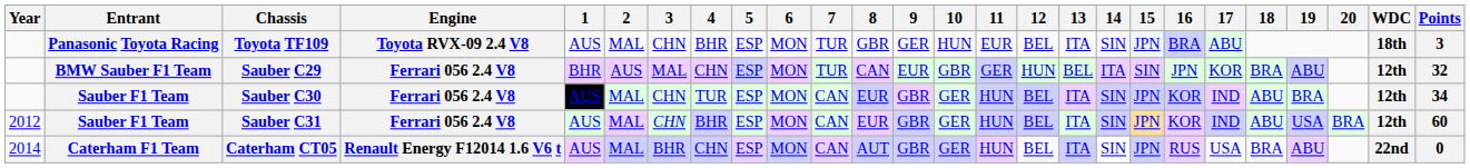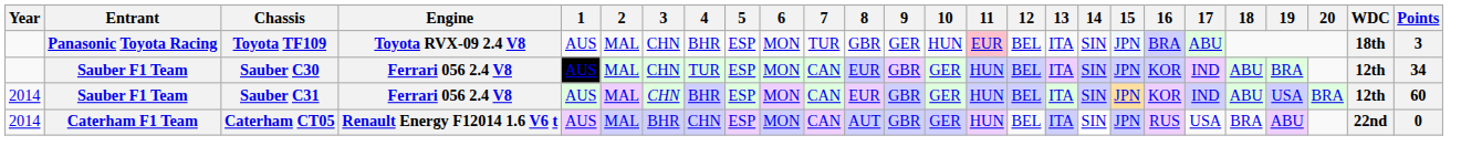 <table class="wikitable" style="text-align:center; font-size:85%">
 <tr>
 <th>Year</th>
 <th>Entrant</th>
 <th>Chassis</th>
 <th>Engine</th>
 <th>1</th>
 <th>2</th>
 <th>3</th>
 <th>4</th>
 <th>5</th>
 <th>6</th>
 <th>7</th>
 <th>8</th>
 <th>9</th>
 <th>10</th>
 <th>11</th>
 <th>12</th>
 <th>13</th>
 <th>14</th>
 <th>15</th>
 <th>16</th>
 <th>17</th>
 <th>18</th>
 <th>19</th>
 <th>20</th>
 <th>WDC</th>
 <th><a href='#'>Points</a></th>
 </tr>
 <tr>
 <td></td>
 <th nowrap><a href='#'>Panasonic</a> <a href='#'>Toyota Racing</a></th>
 <th nowrap><a href='#'>Toyota</a> <a href='#'>TF109</a></th>
 <th nowrap><a href='#'>Toyota</a> RVX-09 2.4 <a href='#'>V8</a></th>
 <td><a href='#'>AUS</a></td>
 <td><a href='#'>MAL</a></td>
 <td><a href='#'>CHN</a></td>
 <td><a href='#'>BHR</a></td>
 <td><a href='#'>ESP</a></td>
 <td><a href='#'>MON</a></td>
 <td><a href='#'>TUR</a></td>
 <td><a href='#'>GBR</a></td>
 <td><a href='#'>GER</a></td>
 <td><a href='#'>HUN</a></td>
-<td><a href='#'>EUR</a></td>
+<td style="background: pink;"><a href='#'>EUR</a></td>
 <td><a href='#'>BEL</a></td>
 <td><a href='#'>ITA</a></td>
 <td><a href='#'>SIN</a></td>
 <td style="background:#F0F8FF;"><a href='#'>JPN</a><br></td>
 <td style="background:#CFCFFF;"><a href='#'>BRA</a><br></td>
 <td style="background:#DFFFDF;"><a href='#'>ABU</a><br></td>
 <td colspan=3></td>
 <th>18th</th>
 <th>3</th>
-</tr>
-<tr>
-<td></td>
-<th nowrap><a href='#'>BMW Sauber F1 Team</a></th>
-<th nowrap><a href='#'>Sauber</a> <a href='#'>C29</a></th>
-<th nowrap><a href='#'>Ferrari</a> 056 2.4 <a href='#'>V8</a></th>
-<td style="background:#EFCFFF;"><a href='#'>BHR</a><br></td>
-<td style="background:#EFCFFF;"><a href='#'>AUS</a><br></td>
-<td style="background:#EFCFFF;"><a href='#'>MAL</a><br></td>
-<td style="background:#EFCFFF;"><a href='#'>CHN</a><br></td>
-<td style="background:#CFCFFF;"><a href='#'>ESP</a><br></td>
-<td style="background:#EFCFFF;"><a href='#'>MON</a><br></td>
-<td style="background:#DFFFDF;"><a href='#'>TUR</a><br></td>
-<td style="background:#EFCFFF;"><a href='#'>CAN</a><br></td>
-<td style="background:#DFFFDF;"><a href='#'>EUR</a><br></td>
-<td style="background:#DFFFDF;"><a href='#'>GBR</a><br></td>
-<td style="background:#CFCFFF;"><a href='#'>GER</a><br></td>
-<td style="background:#DFFFDF;"><a href='#'>HUN</a><br></td>
-<td style="background:#DFFFDF;"><a href='#'>BEL</a><br></td>
-<td style="background:#EFCFFF;"><a href='#'>ITA</a><br></td>
-<td style="background:#EFCFFF;"><a href='#'>SIN</a><br></td>
-<td style="background:#DFFFDF;"><a href='#'>JPN</a><br></td>
-<td style="background:#DFFFDF;"><a href='#'>KOR</a><br></td>
-<td style="background:#DFFFDF;"><a href='#'>BRA</a><br></td>
-<td style="background:#CFCFFF;"><a href='#'>ABU</a><br></td>
-<td></td>
-<th>12th</th>
-<th>32</th>
 </tr>
 <tr>
 <td></td>
 <th nowrap><a href='#'>Sauber F1 Team</a></th>
 <th nowrap><a href='#'>Sauber</a> <a href='#'>C30</a></th>
 <th nowrap><a href='#'>Ferrari</a> 056 2.4 <a href='#'>V8</a></th>
 <td style="background:#000000; color:white"><a href='#'><span>AUS</span></a><br></td>
 <td style="background:#DFFFDF;"><a href='#'>MAL</a><br></td>
 <td style="background:#DFFFDF;"><a href='#'>CHN</a><br></td>
 <td style="background:#DFFFDF;"><a href='#'>TUR</a><br></td>
 <td style="background:#DFFFDF;"><a href='#'>ESP</a><br></td>
 <td style="background:#DFFFDF;"><a href='#'>MON</a><br></td>
 <td style="background:#DFFFDF;"><a href='#'>CAN</a><br></td>
 <td style="background:#CFCFFF;"><a href='#'>EUR</a><br></td>
 <td style="background:#EFCFFF;"><a href='#'>GBR</a><br></td>
 <td style="background:#DFFFDF;"><a href='#'>GER</a><br></td>
 <td style="background:#CFCFFF;"><a href='#'>HUN</a><br></td>
 <td style="background:#CFCFFF;"><a href='#'>BEL</a><br></td>
 <td style="background:#EFCFFF;"><a href='#'>ITA</a><br></td>
 <td style="background:#CFCFFF;"><a href='#'>SIN</a><br></td>
 <td style="background:#CFCFFF;"><a href='#'>JPN</a><br></td>
 <td style="background:#CFCFFF;"><a href='#'>KOR</a><br></td>
 <td style="background:#EFCFFF;"><a href='#'>IND</a><br></td>
 <td style="background:#DFFFDF;"><a href='#'>ABU</a><br></td>
 <td style="background:#DFFFDF;"><a href='#'>BRA</a><br></td>
 <td></td>
 <th>12th</th>
 <th>34</th>
 </tr>
 <tr>
-<td><a href='#'>2012</a></td>
+<td><a href='#'>2014</a></td>
 <th nowrap><a href='#'>Sauber F1 Team</a></th>
 <th nowrap><a href='#'>Sauber</a> <a href='#'>C31</a></th>
 <th nowrap><a href='#'>Ferrari</a> 056 2.4 <a href='#'>V8</a></th>
 <td style="background:#DFFFDF;"><a href='#'>AUS</a><br></td>
 <td style="background:#EFCFFF;"><a href='#'>MAL</a><br></td>
 <td style="background:#DFFFDF;"><em><a href='#'>CHN</a></em><br></td>
 <td style="background:#CFCFFF;"><a href='#'>BHR</a><br></td>
 <td style="background:#DFFFDF;"><a href='#'>ESP</a><br></td>
 <td style="background:#EFCFFF;"><a href='#'>MON</a><br></td>
 <td style="background:#DFFFDF;"><a href='#'>CAN</a><br></td>
 <td style="background:#EFCFFF;"><a href='#'>EUR</a><br></td>
 <td style="background:#CFCFFF;"><a href='#'>GBR</a><br></td>
 <td style="background:#DFFFDF;"><a href='#'>GER</a><br></td>
 <td style="background:#CFCFFF;"><a href='#'>HUN</a><br></td>
 <td style="background:#CFCFFF;"><a href='#'>BEL</a><br></td>
 <td style="background:#DFFFDF;"><a href='#'>ITA</a><br></td>
 <td style="background:#CFCFFF;"><a href='#'>SIN</a><br></td>
 <td style="background:#FFDF9F;"><a href='#'>JPN</a><br></td>
 <td style="background:#EFCFFF;"><a href='#'>KOR</a><br></td>
 <td style="background:#CFCFFF;"><a href='#'>IND</a><br></td>
 <td style="background:#DFFFDF;"><a href='#'>ABU</a><br></td>
 <td style="background:#CFCFFF;"><a href='#'>USA</a><br></td>
 <td style="background:#DFFFDF;"><a href='#'>BRA</a><br></td>
 <th>12th</th>
 <th>60</th>
 </tr>
 <tr>
 <td><a href='#'>2014</a></td>
 <th nowrap><a href='#'>Caterham F1 Team</a></th>
 <th nowrap><a href='#'>Caterham</a> <a href='#'>CT05</a></th>
 <th nowrap><a href='#'>Renault</a> Energy F12014 1.6 <a href='#'>V6</a> <a href='#'>t</a></th>
 <td style="background:#EFCFFF;"><a href='#'>AUS</a><br></td>
 <td style="background:#CFCFFF;"><a href='#'>MAL</a><br></td>
 <td style="background:#CFCFFF;"><a href='#'>BHR</a><br></td>
 <td style="background:#CFCFFF;"><a href='#'>CHN</a><br></td>
 <td style="background:#EFCFFF;"><a href='#'>ESP</a><br></td>
 <td style="background:#CFCFFF;"><a href='#'>MON</a><br></td>
 <td style="background:#EFCFFF;"><a href='#'>CAN</a><br></td>
 <td style="background:#CFCFFF;"><a href='#'>AUT</a><br></td>
 <td style="background:#CFCFFF;"><a href='#'>GBR</a><br></td>
 <td style="background:#CFCFFF;"><a href='#'>GER</a><br></td>
 <td style="background:#EFCFFF;"><a href='#'>HUN</a><br></td>
 <td><a href='#'>BEL</a></td>
 <td style="background:#CFCFFF;"><a href='#'>ITA</a><br></td>
 <td style="background:#FFFFFF;"><a href='#'>SIN</a><br></td>
 <td style="background:#CFCFFF;"><a href='#'>JPN</a><br></td>
 <td style="background:#EFCFFF;"><a href='#'>RUS</a><br></td>
 <td><a href='#'>USA</a></td>
 <td><a href='#'>BRA</a></td>
 <td style="background:#EFCFFF;"><a href='#'>ABU</a><br></td>
 <td></td>
 <th>22nd</th>
 <th>0</th>
 </tr>
 </table>
